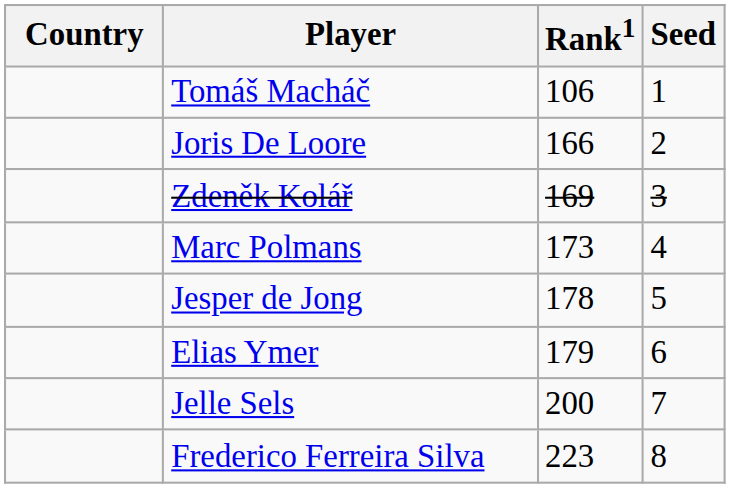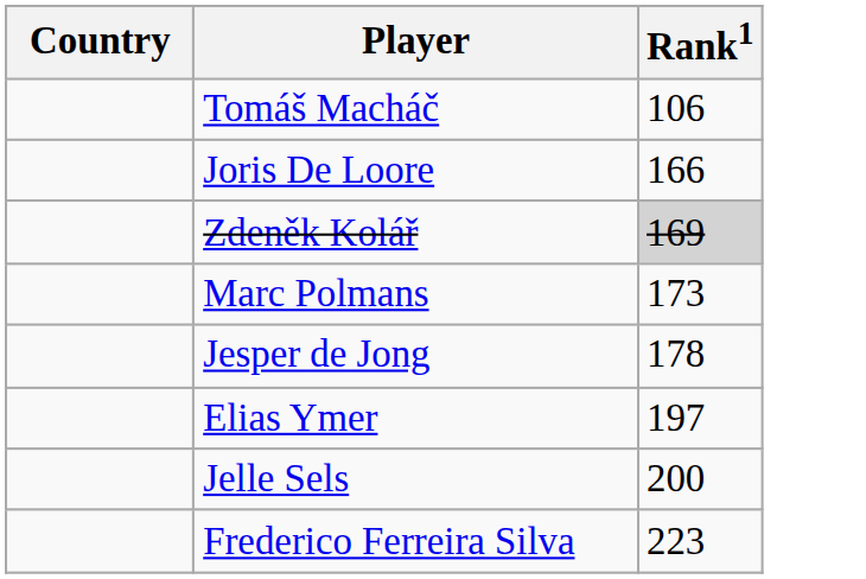 <table class="sortable wikitable">
 <tr>
 <th width="70">Country</th>
 <th width="175">Player</th>
 <th>Rank<sup>1</sup></th>
-<th>Seed</th>
 </tr>
 <tr>
 <td></td>
 <td><a href='#'>Tomáš Macháč</a></td>
 <td>106</td>
-<td>1</td>
 </tr>
 <tr>
 <td></td>
 <td><a href='#'>Joris De Loore</a></td>
 <td>166</td>
-<td>2</td>
 </tr>
 <tr>
 <td><s></s></td>
 <td><s><a href='#'>Zdeněk Kolář</a></s></td>
-<td><s>169</s></td>
-<td><s>3</s></td>
+<td style="background: lightgrey;"><s>169</s></td>
 </tr>
 <tr>
 <td></td>
 <td><a href='#'>Marc Polmans</a></td>
 <td>173</td>
-<td>4</td>
 </tr>
 <tr>
 <td></td>
 <td><a href='#'>Jesper de Jong</a></td>
 <td>178</td>
-<td>5</td>
 </tr>
 <tr>
 <td></td>
 <td><a href='#'>Elias Ymer</a></td>
-<td>179</td>
-<td>6</td>
+<td>197</td>
 </tr>
 <tr>
 <td></td>
 <td><a href='#'>Jelle Sels</a></td>
 <td>200</td>
-<td>7</td>
 </tr>
 <tr>
 <td></td>
 <td><a href='#'>Frederico Ferreira Silva</a></td>
 <td>223</td>
-<td>8</td>
 </tr>
 </table>
